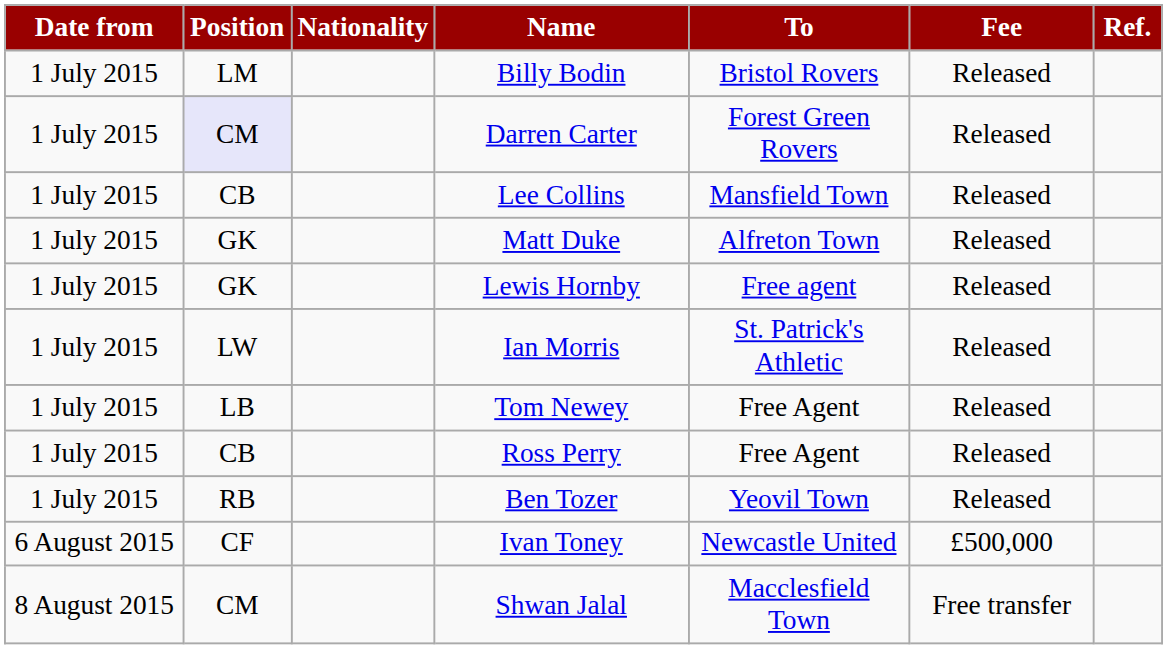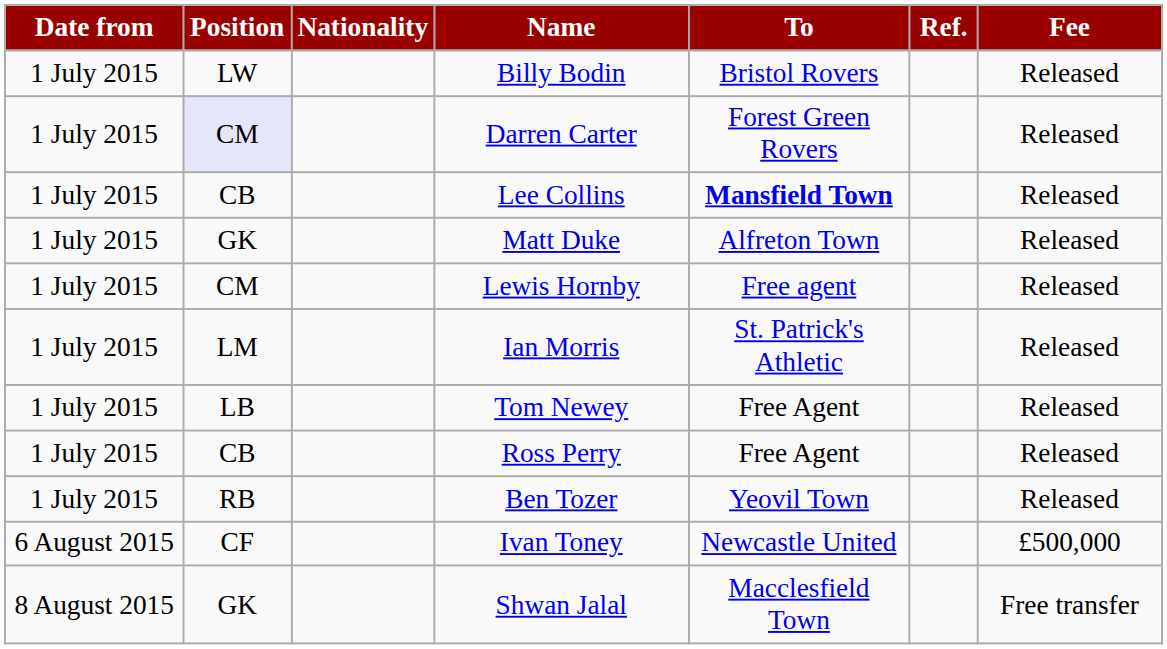 <table class="wikitable"  style="text-align:center; font-size:90%; ">
 <tr>
 <th style="background:#990000; color:white; width:100px;">Date from</th>
 <th style="background:#990000; color:white; width:50px;">Position</th>
 <th style="background:#990000; color:white; width:50px;">Nationality</th>
 <th style="background:#990000; color:white; width:150px;">Name</th>
 <th style="background:#990000; color:white; width:120px;">To</th>
+<th style="background:#990000; color:white; width:30px;">Ref.</th>
 <th style="background:#990000; color:white; width:100px;">Fee</th>
-<th style="background:#990000; color:white; width:30px;">Ref.</th>
 </tr>
 <tr>
 <td>1 July 2015</td>
-<td>LM</td>
+<td>LW</td>
 <td></td>
 <td><a href='#'>Billy Bodin</a></td>
 <td><a href='#'>Bristol Rovers</a></td>
+<td></td>
 <td>Released</td>
-<td></td>
 </tr>
 <tr>
 <td>1 July 2015</td>
 <td style="background: lavender;">CM</td>
 <td></td>
 <td><a href='#'>Darren Carter</a></td>
 <td><a href='#'>Forest Green Rovers</a></td>
+<td></td>
 <td>Released</td>
-<td></td>
 </tr>
 <tr>
 <td>1 July 2015</td>
 <td>CB</td>
 <td></td>
 <td><a href='#'>Lee Collins</a></td>
-<td><a href='#'>Mansfield Town</a></td>
+<td><strong><a href='#'>Mansfield Town</a></strong></td>
+<td></td>
 <td>Released</td>
-<td></td>
 </tr>
 <tr>
 <td>1 July 2015</td>
 <td>GK</td>
 <td></td>
 <td><a href='#'>Matt Duke</a></td>
 <td><a href='#'>Alfreton Town</a></td>
+<td></td>
 <td>Released</td>
-<td></td>
 </tr>
 <tr>
 <td>1 July 2015</td>
-<td>GK</td>
+<td>CM</td>
 <td></td>
 <td><a href='#'>Lewis Hornby</a></td>
 <td><a href='#'>Free agent</a></td>
+<td></td>
 <td>Released</td>
-<td></td>
 </tr>
 <tr>
 <td>1 July 2015</td>
-<td>LW</td>
+<td>LM</td>
 <td></td>
 <td><a href='#'>Ian Morris</a></td>
 <td><a href='#'>St. Patrick's Athletic</a></td>
+<td></td>
 <td>Released</td>
-<td></td>
 </tr>
 <tr>
 <td>1 July 2015</td>
 <td>LB</td>
 <td></td>
 <td><a href='#'>Tom Newey</a></td>
 <td>Free Agent</td>
+<td></td>
 <td>Released</td>
-<td></td>
 </tr>
 <tr>
 <td>1 July 2015</td>
 <td>CB</td>
 <td></td>
 <td><a href='#'>Ross Perry</a></td>
 <td>Free Agent</td>
+<td></td>
 <td>Released</td>
-<td></td>
 </tr>
 <tr>
 <td>1 July 2015</td>
 <td>RB</td>
 <td></td>
 <td><a href='#'>Ben Tozer</a></td>
 <td><a href='#'>Yeovil Town</a></td>
+<td></td>
 <td>Released</td>
-<td></td>
 </tr>
 <tr>
 <td>6 August 2015</td>
 <td>CF</td>
 <td></td>
 <td><a href='#'>Ivan Toney</a></td>
 <td><a href='#'>Newcastle United</a></td>
+<td></td>
 <td>£500,000</td>
-<td></td>
 </tr>
 <tr>
 <td>8 August 2015</td>
-<td>CM</td>
+<td>GK</td>
 <td></td>
 <td><a href='#'>Shwan Jalal</a></td>
 <td><a href='#'>Macclesfield Town</a></td>
+<td></td>
 <td>Free transfer</td>
-<td></td>
 </tr>
 </table>
